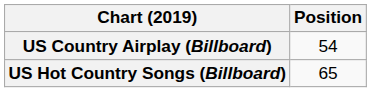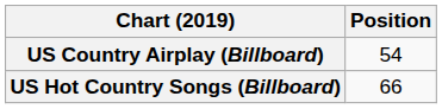 <table class="wikitable sortable plainrowheaders" style="text-align:center">
 <tr>
 <th>Chart (2019)</th>
 <th>Position</th>
 </tr>
 <tr>
 <th scope="row">US Country Airplay (<em>Billboard</em>)</th>
 <td>54</td>
 </tr>
 <tr>
 <th scope="row">US Hot Country Songs (<em>Billboard</em>)</th>
-<td>65</td>
+<td>66</td>
 </tr>
 </table>
